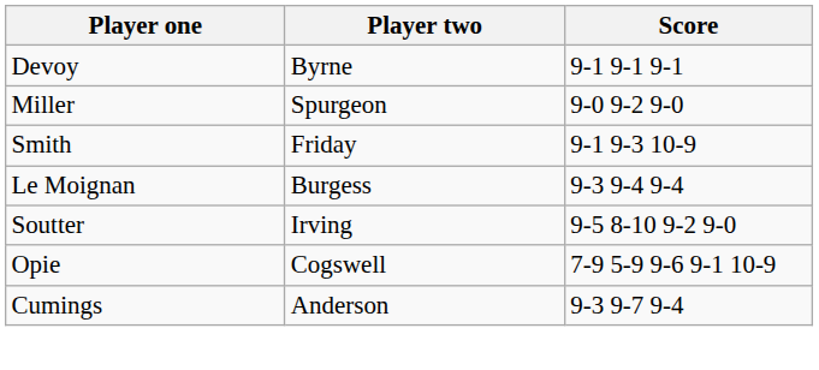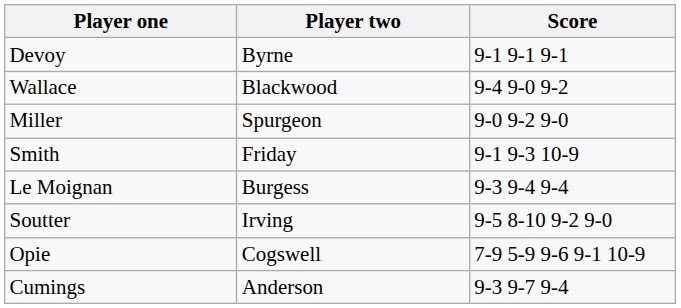 <table class="wikitable">
 <tr>
 <th width=170>Player one</th>
 <th width=170>Player two</th>
 <th width=150>Score</th>
 </tr>
 <tr>
 <td> Devoy</td>
 <td> Byrne</td>
 <td>9-1 9-1 9-1</td>
+</tr>
+<tr>
+<td> Wallace</td>
+<td> Blackwood</td>
+<td>9-4 9-0 9-2</td>
 </tr>
 <tr>
 <td> Miller</td>
 <td> Spurgeon</td>
 <td>9-0 9-2 9-0</td>
 </tr>
 <tr>
 <td> Smith</td>
 <td> Friday</td>
 <td>9-1 9-3 10-9</td>
 </tr>
 <tr>
 <td> Le Moignan</td>
 <td> Burgess</td>
 <td>9-3 9-4 9-4</td>
 </tr>
 <tr>
 <td> Soutter</td>
 <td> Irving</td>
 <td>9-5 8-10 9-2 9-0</td>
 </tr>
 <tr>
 <td> Opie</td>
 <td> Cogswell</td>
 <td>7-9 5-9 9-6 9-1 10-9</td>
 </tr>
 <tr>
 <td> Cumings</td>
 <td> Anderson</td>
 <td>9-3 9-7 9-4</td>
 </tr>
 </table>
